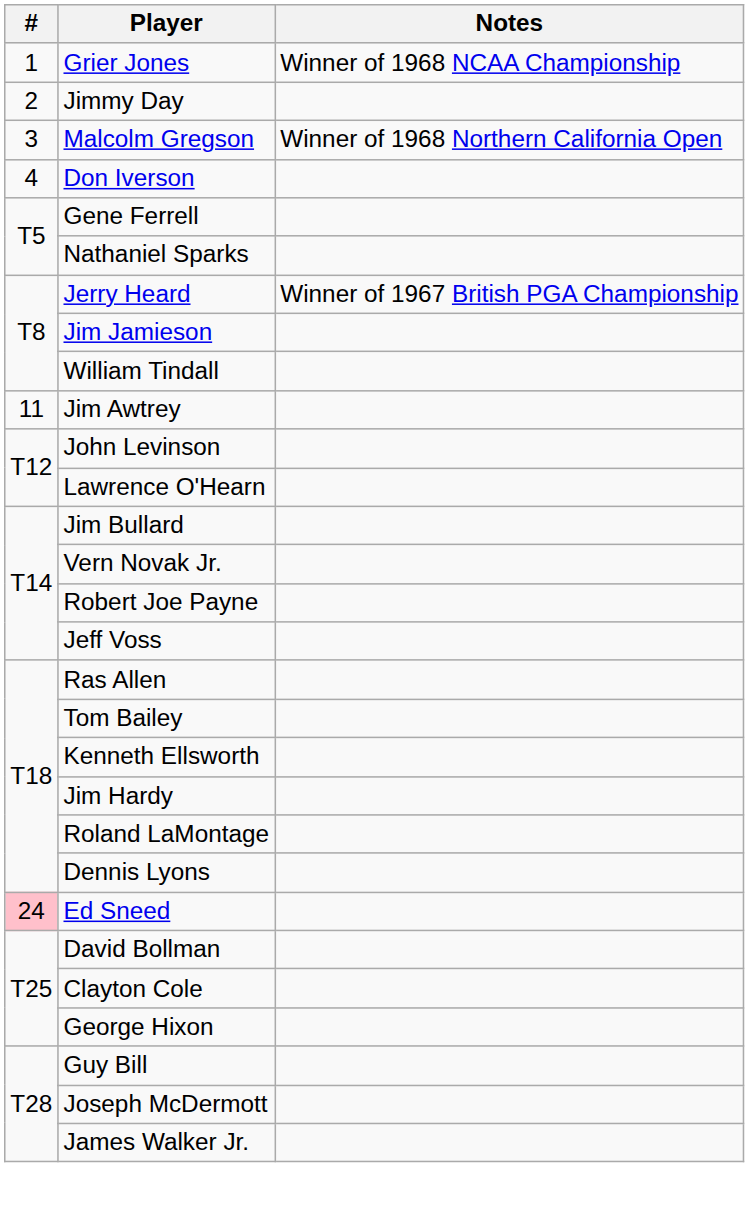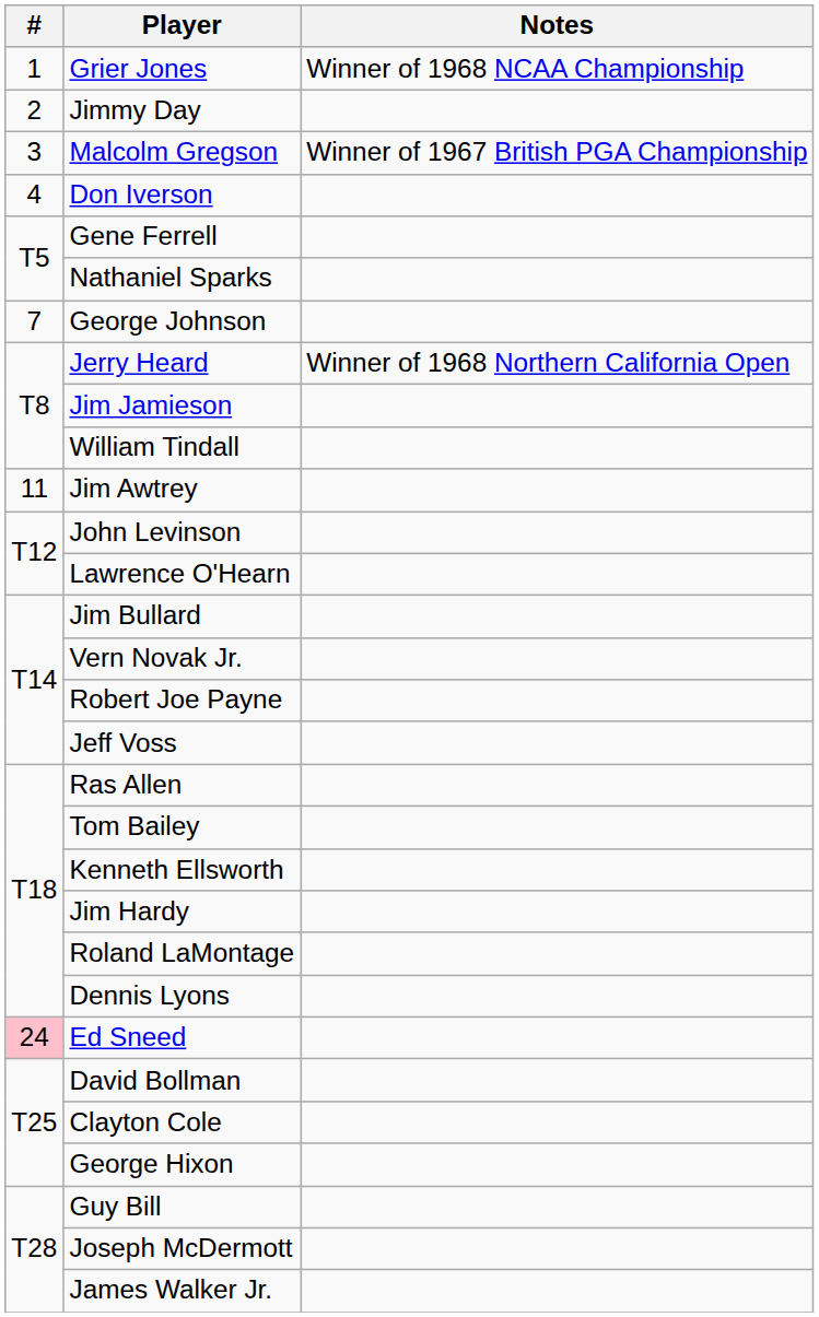 <table class="wikitable sortable">
 <tr>
 <th>#</th>
 <th>Player</th>
 <th>Notes</th>
 </tr>
 <tr>
 <td align=center>1</td>
 <td> <a href='#'>Grier Jones</a></td>
 <td>Winner of 1968 <a href='#'>NCAA Championship</a></td>
 </tr>
 <tr>
 <td align=center>2</td>
 <td> Jimmy Day</td>
 <td></td>
 </tr>
 <tr>
 <td align=center>3</td>
 <td> <a href='#'>Malcolm Gregson</a></td>
-<td>Winner of 1968 <a href='#'>Northern California Open</a></td>
+<td>Winner of 1967 <a href='#'>British PGA Championship</a></td>
 </tr>
 <tr>
 <td align=center>4</td>
 <td> <a href='#'>Don Iverson</a></td>
 <td></td>
 </tr>
 <tr>
 <td align=center rowspan=2>T5</td>
 <td> Gene Ferrell</td>
 <td></td>
 </tr>
 <tr>
 <td> Nathaniel Sparks</td>
 <td></td>
 </tr>
 <tr>
+<td align=center>7</td>
+<td> George Johnson</td>
+<td></td>
+</tr>
+<tr>
 <td align=center rowspan=3>T8</td>
 <td> <a href='#'>Jerry Heard</a></td>
-<td>Winner of 1967 <a href='#'>British PGA Championship</a></td>
+<td>Winner of 1968 <a href='#'>Northern California Open</a></td>
 </tr>
 <tr>
 <td> <a href='#'>Jim Jamieson</a></td>
 <td></td>
 </tr>
 <tr>
 <td> William Tindall</td>
 <td></td>
 </tr>
 <tr>
 <td align=center>11</td>
 <td> Jim Awtrey</td>
 <td></td>
 </tr>
 <tr>
 <td align=center rowspan=2>T12</td>
 <td> John Levinson</td>
 <td></td>
 </tr>
 <tr>
 <td> Lawrence O'Hearn</td>
 <td></td>
 </tr>
 <tr>
 <td align=center rowspan=4>T14</td>
 <td> Jim Bullard</td>
 <td></td>
 </tr>
 <tr>
 <td> Vern Novak Jr.</td>
 <td></td>
 </tr>
 <tr>
 <td> Robert Joe Payne</td>
 <td></td>
 </tr>
 <tr>
 <td> Jeff Voss</td>
 <td></td>
 </tr>
 <tr>
 <td align=center rowspan=6>T18</td>
 <td> Ras Allen</td>
 <td></td>
 </tr>
 <tr>
 <td> Tom Bailey</td>
 <td></td>
 </tr>
 <tr>
 <td> Kenneth Ellsworth</td>
 <td></td>
 </tr>
 <tr>
 <td> Jim Hardy</td>
 <td></td>
 </tr>
 <tr>
 <td> Roland LaMontage</td>
 <td></td>
 </tr>
 <tr>
 <td> Dennis Lyons</td>
 <td></td>
 </tr>
 <tr>
 <td align=center style="background: pink;">24</td>
 <td> <a href='#'>Ed Sneed</a></td>
 <td></td>
 </tr>
 <tr>
 <td align=center rowspan=3>T25</td>
 <td> David Bollman</td>
 <td></td>
 </tr>
 <tr>
 <td> Clayton Cole</td>
 <td></td>
 </tr>
 <tr>
 <td> George Hixon</td>
 <td></td>
 </tr>
 <tr>
 <td align=center rowspan=3>T28</td>
 <td> Guy Bill</td>
 <td></td>
 </tr>
 <tr>
 <td> Joseph McDermott</td>
 <td></td>
 </tr>
 <tr>
 <td> James Walker Jr.</td>
 <td></td>
 </tr>
 </table>
